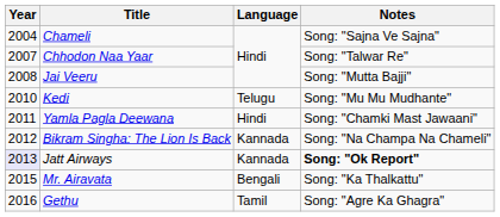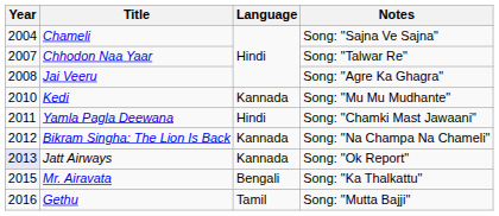 <table class="wikitable sortable">
 <tr>
 <th>Year</th>
 <th>Title</th>
 <th>Language</th>
 <th>Notes</th>
 </tr>
 <tr>
 <td>2004</td>
 <td><em><a href='#'>Chameli</a></em></td>
 <td rowspan="3">Hindi</td>
 <td>Song: "Sajna Ve Sajna"</td>
 </tr>
 <tr>
 <td>2007</td>
 <td><em><a href='#'>Chhodon Naa Yaar</a></em></td>
 <td>Song: "Talwar Re"</td>
 </tr>
 <tr>
 <td>2008</td>
 <td><em><a href='#'>Jai Veeru</a></em></td>
-<td>Song: "Mutta Bajji"</td>
+<td>Song: "Agre Ka Ghagra"</td>
 </tr>
 <tr>
 <td>2010</td>
 <td><em><a href='#'>Kedi</a></em></td>
-<td>Telugu</td>
+<td>Kannada</td>
 <td>Song: "Mu Mu Mudhante"</td>
 </tr>
 <tr>
 <td>2011</td>
 <td><em><a href='#'>Yamla Pagla Deewana</a></em></td>
 <td>Hindi</td>
 <td>Song: "Chamki Mast Jawaani"</td>
 </tr>
 <tr>
 <td>2012</td>
 <td><em><a href='#'>Bikram Singha: The Lion Is Back</a></em></td>
 <td>Kannada</td>
 <td>Song: "Na Champa Na Chameli"</td>
 </tr>
 <tr>
 <td style="background: lavender;">2013</td>
 <td><em>Jatt Airways</em></td>
 <td>Kannada</td>
-<td><strong>Song: "Ok Report"</strong></td>
+<td>Song: "Ok Report"</td>
 </tr>
 <tr>
 <td>2015</td>
 <td><em><a href='#'>Mr. Airavata</a></em></td>
 <td>Bengali</td>
 <td>Song: "Ka Thalkattu"</td>
 </tr>
 <tr>
 <td>2016</td>
 <td><em><a href='#'>Gethu</a></em></td>
 <td>Tamil</td>
-<td>Song: "Agre Ka Ghagra"</td>
+<td>Song: "Mutta Bajji"</td>
 </tr>
 </table>
